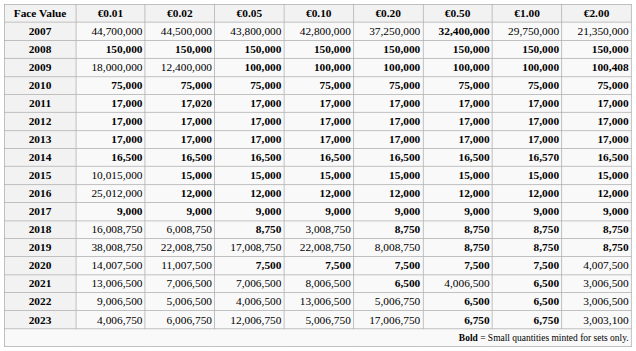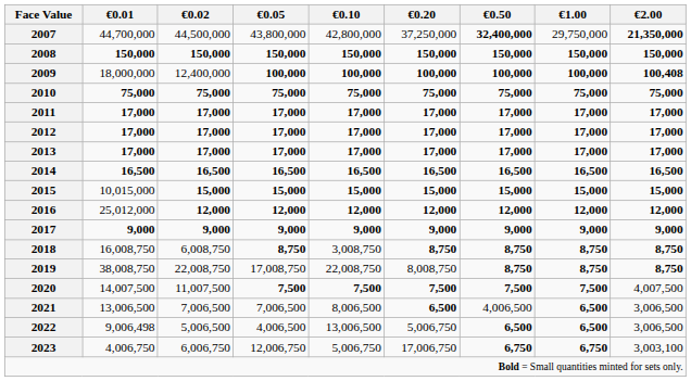 <table class="wikitable" style="width:100%;text-align:right">
 <tr>
 <th>Face Value</th>
 <th>€0.01</th>
 <th>€0.02</th>
 <th>€0.05</th>
 <th>€0.10</th>
 <th>€0.20</th>
 <th>€0.50</th>
 <th>€1.00</th>
 <th>€2.00</th>
 </tr>
 <tr>
 <th>2007</th>
 <td>44,700,000</td>
 <td>44,500,000</td>
 <td>43,800,000</td>
 <td>42,800,000</td>
 <td>37,250,000</td>
 <td><strong>32,400,000</strong></td>
 <td>29,750,000</td>
-<td>21,350,000</td>
+<td><strong>21,350,000</strong></td>
 </tr>
 <tr>
 <th>2008</th>
 <td><strong>150,000</strong></td>
 <td><strong>150,000</strong></td>
 <td><strong>150,000</strong></td>
 <td><strong>150,000</strong></td>
 <td><strong>150,000</strong></td>
 <td><strong>150,000</strong></td>
 <td><strong>150,000</strong></td>
 <td><strong>150,000</strong></td>
 </tr>
 <tr>
 <th>2009</th>
 <td>18,000,000</td>
 <td>12,400,000</td>
 <td><strong>100,000</strong></td>
 <td><strong>100,000</strong></td>
 <td><strong>100,000</strong></td>
 <td><strong>100,000</strong></td>
 <td><strong>100,000</strong></td>
 <td><strong>100,408</strong></td>
 </tr>
 <tr>
 <th>2010</th>
 <td><strong>75,000</strong></td>
 <td><strong>75,000</strong></td>
 <td><strong>75,000</strong></td>
 <td><strong>75,000</strong></td>
 <td><strong>75,000</strong></td>
 <td><strong>75,000</strong></td>
 <td><strong>75,000</strong></td>
 <td><strong>75,000</strong></td>
 </tr>
 <tr>
 <th>2011</th>
 <td><strong>17,000</strong></td>
-<td><strong>17,020</strong></td>
+<td><strong>17,000</strong></td>
 <td><strong>17,000</strong></td>
 <td><strong>17,000</strong></td>
 <td><strong>17,000</strong></td>
 <td><strong>17,000</strong></td>
 <td><strong>17,000</strong></td>
 <td><strong>17,000</strong></td>
 </tr>
 <tr>
 <th>2012</th>
 <td><strong>17,000</strong></td>
 <td><strong>17,000</strong></td>
 <td><strong>17,000</strong></td>
 <td><strong>17,000</strong></td>
 <td><strong>17,000</strong></td>
 <td><strong>17,000</strong></td>
 <td><strong>17,000</strong></td>
 <td><strong>17,000</strong></td>
 </tr>
 <tr>
 <th>2013</th>
 <td><strong>17,000</strong></td>
 <td><strong>17,000</strong></td>
 <td><strong>17,000</strong></td>
 <td><strong>17,000</strong></td>
 <td><strong>17,000</strong></td>
 <td><strong>17,000</strong></td>
 <td><strong>17,000</strong></td>
 <td><strong>17,000</strong></td>
 </tr>
 <tr>
 <th>2014</th>
 <td><strong>16,500</strong></td>
 <td><strong>16,500</strong></td>
 <td><strong>16,500</strong></td>
 <td><strong>16,500</strong></td>
 <td><strong>16,500</strong></td>
 <td><strong>16,500</strong></td>
-<td><strong>16,570</strong></td>
+<td><strong>16,500</strong></td>
 <td><strong>16,500</strong></td>
 </tr>
 <tr>
 <th>2015</th>
 <td>10,015,000</td>
 <td><strong>15,000</strong></td>
 <td><strong>15,000</strong></td>
 <td><strong>15,000</strong></td>
 <td><strong>15,000</strong></td>
 <td><strong>15,000</strong></td>
 <td><strong>15,000</strong></td>
 <td><strong>15,000</strong></td>
 </tr>
 <tr>
 <th>2016</th>
 <td>25,012,000</td>
 <td><strong>12,000</strong></td>
 <td><strong>12,000</strong></td>
 <td><strong>12,000</strong></td>
 <td><strong>12,000</strong></td>
 <td><strong>12,000</strong></td>
 <td><strong>12,000</strong></td>
 <td><strong>12,000</strong></td>
 </tr>
 <tr>
 <th>2017</th>
 <td><strong>9,000</strong></td>
 <td><strong>9,000</strong></td>
 <td><strong>9,000</strong></td>
 <td><strong>9,000</strong></td>
 <td><strong>9,000</strong></td>
 <td><strong>9,000</strong></td>
 <td><strong>9,000</strong></td>
 <td><strong>9,000</strong></td>
 </tr>
 <tr>
 <th>2018</th>
 <td>16,008,750</td>
 <td>6,008,750</td>
 <td><strong>8,750</strong></td>
 <td>3,008,750</td>
 <td><strong>8,750</strong></td>
 <td><strong>8,750</strong></td>
 <td><strong>8,750</strong></td>
 <td><strong>8,750</strong></td>
 </tr>
 <tr>
 <th>2019</th>
 <td>38,008,750</td>
 <td>22,008,750</td>
 <td>17,008,750</td>
 <td>22,008,750</td>
 <td>8,008,750</td>
 <td><strong>8,750</strong></td>
 <td><strong>8,750</strong></td>
 <td><strong>8,750</strong></td>
 </tr>
 <tr>
 <th>2020</th>
 <td>14,007,500</td>
 <td>11,007,500</td>
 <td><strong>7,500</strong></td>
 <td><strong>7,500</strong></td>
 <td><strong>7,500</strong></td>
 <td><strong>7,500</strong></td>
 <td><strong>7,500</strong></td>
 <td>4,007,500</td>
 </tr>
 <tr>
 <th>2021</th>
 <td>13,006,500</td>
 <td>7,006,500</td>
 <td>7,006,500</td>
 <td>8,006,500</td>
 <td><strong>6,500</strong></td>
 <td>4,006,500</td>
 <td><strong>6,500</strong></td>
 <td>3,006,500</td>
 </tr>
 <tr>
 <th>2022</th>
-<td>9,006,500</td>
+<td>9,006,498</td>
 <td>5,006,500</td>
 <td>4,006,500</td>
 <td>13,006,500</td>
 <td>5,006,750</td>
 <td><strong>6,500</strong></td>
 <td><strong>6,500</strong></td>
 <td>3,006,500</td>
 </tr>
 <tr>
 <th>2023</th>
 <td>4,006,750</td>
 <td>6,006,750</td>
 <td>12,006,750</td>
 <td>5,006,750</td>
 <td>17,006,750</td>
 <td><strong>6,750</strong></td>
 <td><strong>6,750</strong></td>
 <td>3,003,100</td>
 </tr>
 <tr>
 <td colspan="9" align="right"><small><strong>Bold</strong> = Small quantities minted for sets only.</small></td>
 </tr>
 </table>
